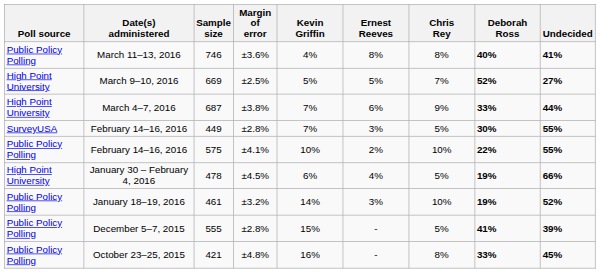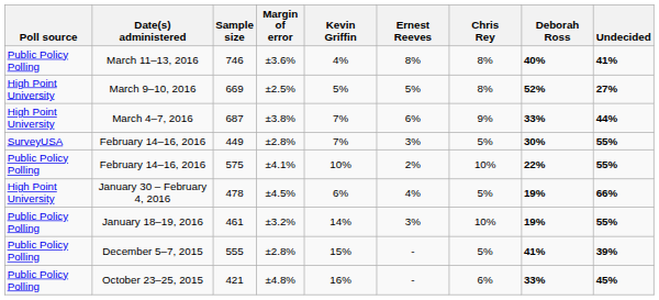 <table class="wikitable" style="font-size:90%;">
 <tr valign= bottom>
 <th>Poll source</th>
 <th>Date(s)<br>administered</th>
 <th>Sample<br>size</th>
 <th>Margin of<br>error</th>
 <th style="width:90px;">Kevin<br>Griffin</th>
 <th style="width:90px;">Ernest<br>Reeves</th>
 <th style="width:90px;">Chris<br>Rey</th>
 <th style="width:90px;">Deborah<br>Ross</th>
 <th>Undecided</th>
 </tr>
 <tr>
 <td><a href='#'>Public Policy Polling</a></td>
 <td align=center>March 11–13, 2016</td>
 <td align=center>746</td>
 <td align=center>±3.6%</td>
 <td align=center>4%</td>
 <td align=center>8%</td>
 <td align=center>8%</td>
 <td><strong>40%</strong></td>
 <td><strong>41%</strong></td>
 </tr>
 <tr>
 <td><a href='#'>High Point University</a></td>
 <td align=center>March 9–10, 2016</td>
 <td align=center>669</td>
 <td align=center>±2.5%</td>
 <td align=center>5%</td>
 <td align=center>5%</td>
-<td align=center>7%</td>
+<td align=center>8%</td>
 <td><strong>52%</strong></td>
 <td><strong>27%</strong></td>
 </tr>
 <tr>
 <td><a href='#'>High Point University</a></td>
 <td align=center>March 4–7, 2016</td>
 <td align=center>687</td>
 <td align=center>±3.8%</td>
 <td align=center>7%</td>
 <td align=center>6%</td>
 <td align=center>9%</td>
 <td><strong>33%</strong></td>
 <td><strong>44%</strong></td>
 </tr>
 <tr>
 <td><a href='#'>SurveyUSA</a></td>
 <td align=center>February 14–16, 2016</td>
 <td align=center>449</td>
 <td align=center>±2.8%</td>
 <td align=center>7%</td>
 <td align=center>3%</td>
 <td align=center>5%</td>
 <td><strong>30%</strong></td>
 <td><strong>55%</strong></td>
 </tr>
 <tr>
 <td><a href='#'>Public Policy Polling</a></td>
 <td align=center>February 14–16, 2016</td>
 <td align=center>575</td>
 <td align=center>±4.1%</td>
 <td align=center>10%</td>
 <td align=center>2%</td>
 <td align=center>10%</td>
 <td><strong>22%</strong></td>
 <td><strong>55%</strong></td>
 </tr>
 <tr>
 <td><a href='#'>High Point University</a></td>
 <td align=center>January 30 – February 4, 2016</td>
 <td align=center>478</td>
 <td align=center>±4.5%</td>
 <td align=center>6%</td>
 <td align=center>4%</td>
 <td align=center>5%</td>
 <td><strong>19%</strong></td>
 <td><strong>66%</strong></td>
 </tr>
 <tr>
 <td><a href='#'>Public Policy Polling</a></td>
 <td align=center>January 18–19, 2016</td>
 <td align=center>461</td>
 <td align=center>±3.2%</td>
 <td align=center>14%</td>
 <td align=center>3%</td>
 <td align=center>10%</td>
 <td><strong>19%</strong></td>
-<td><strong>52%</strong></td>
+<td><strong>55%</strong></td>
 </tr>
 <tr>
 <td><a href='#'>Public Policy Polling</a></td>
 <td align=center>December 5–7, 2015</td>
 <td align=center>555</td>
 <td align=center>±2.8%</td>
 <td align=center>15%</td>
 <td align=center>-</td>
 <td align=center>5%</td>
 <td><strong>41%</strong></td>
 <td><strong>39%</strong></td>
 </tr>
 <tr>
 <td><a href='#'>Public Policy Polling</a></td>
 <td align=center>October 23–25, 2015</td>
 <td align=center>421</td>
 <td align=center>±4.8%</td>
 <td align=center>16%</td>
 <td align=center>-</td>
-<td align=center>8%</td>
+<td align=center>6%</td>
 <td><strong>33%</strong></td>
 <td><strong>45%</strong></td>
 </tr>
 </table>
